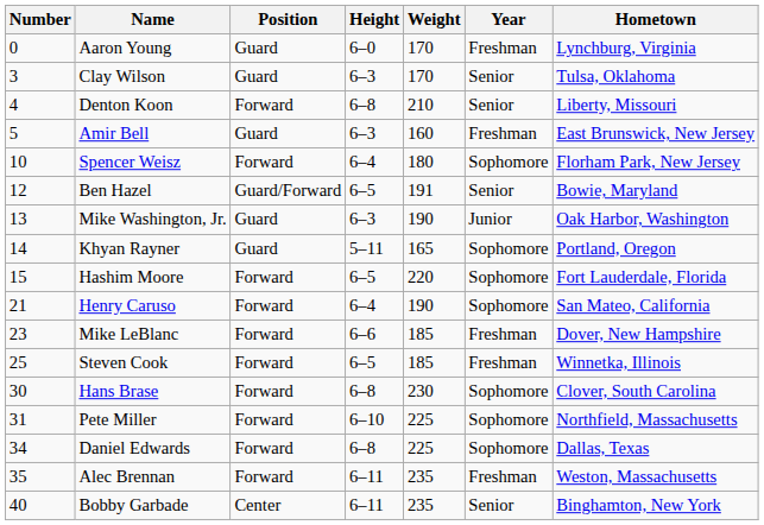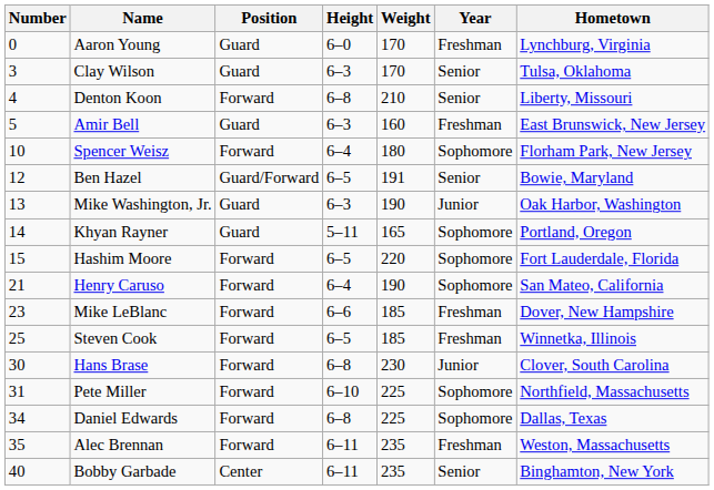 <table class="wikitable sortable" style="font-size: 95%;">
 <tr>
 <th>Number</th>
 <th>Name</th>
 <th>Position</th>
 <th>Height</th>
 <th>Weight</th>
 <th>Year</th>
 <th>Hometown</th>
 </tr>
 <tr>
 <td>0</td>
 <td>Aaron Young</td>
 <td>Guard</td>
 <td>6–0</td>
 <td>170</td>
 <td>Freshman</td>
 <td><a href='#'>Lynchburg, Virginia</a></td>
 </tr>
 <tr>
 <td>3</td>
 <td>Clay Wilson</td>
 <td>Guard</td>
 <td>6–3</td>
 <td>170</td>
 <td>Senior</td>
 <td><a href='#'>Tulsa, Oklahoma</a></td>
 </tr>
 <tr>
 <td>4</td>
 <td>Denton Koon</td>
 <td>Forward</td>
 <td>6–8</td>
 <td>210</td>
 <td>Senior</td>
 <td><a href='#'>Liberty, Missouri</a></td>
 </tr>
 <tr>
 <td>5</td>
 <td><a href='#'>Amir Bell</a></td>
 <td>Guard</td>
 <td>6–3</td>
 <td>160</td>
 <td>Freshman</td>
 <td><a href='#'>East Brunswick, New Jersey</a></td>
 </tr>
 <tr>
 <td>10</td>
 <td><a href='#'>Spencer Weisz</a></td>
 <td>Forward</td>
 <td>6–4</td>
 <td>180</td>
 <td>Sophomore</td>
 <td><a href='#'>Florham Park, New Jersey</a></td>
 </tr>
 <tr>
 <td>12</td>
 <td>Ben Hazel</td>
 <td>Guard/Forward</td>
 <td>6–5</td>
 <td>191</td>
 <td>Senior</td>
 <td><a href='#'>Bowie, Maryland</a></td>
 </tr>
 <tr>
 <td>13</td>
 <td>Mike Washington, Jr.</td>
 <td>Guard</td>
 <td>6–3</td>
 <td>190</td>
 <td>Junior</td>
 <td><a href='#'>Oak Harbor, Washington</a></td>
 </tr>
 <tr>
 <td>14</td>
 <td>Khyan Rayner</td>
 <td>Guard</td>
 <td>5–11</td>
 <td>165</td>
 <td>Sophomore</td>
 <td><a href='#'>Portland, Oregon</a></td>
 </tr>
 <tr>
 <td>15</td>
 <td>Hashim Moore</td>
 <td>Forward</td>
 <td>6–5</td>
 <td>220</td>
 <td>Sophomore</td>
 <td><a href='#'>Fort Lauderdale, Florida</a></td>
 </tr>
 <tr>
 <td>21</td>
 <td><a href='#'>Henry Caruso</a></td>
 <td>Forward</td>
 <td>6–4</td>
 <td>190</td>
 <td>Sophomore</td>
 <td><a href='#'>San Mateo, California</a></td>
 </tr>
 <tr>
 <td>23</td>
 <td>Mike LeBlanc</td>
 <td>Forward</td>
 <td>6–6</td>
 <td>185</td>
 <td>Freshman</td>
 <td><a href='#'>Dover, New Hampshire</a></td>
 </tr>
 <tr>
 <td>25</td>
 <td>Steven Cook</td>
 <td>Forward</td>
 <td>6–5</td>
 <td>185</td>
 <td>Freshman</td>
 <td><a href='#'>Winnetka, Illinois</a></td>
 </tr>
 <tr>
 <td>30</td>
 <td><a href='#'>Hans Brase</a></td>
 <td>Forward</td>
 <td>6–8</td>
 <td>230</td>
-<td>Sophomore</td>
+<td>Junior</td>
 <td><a href='#'>Clover, South Carolina</a></td>
 </tr>
 <tr>
 <td>31</td>
 <td>Pete Miller</td>
 <td>Forward</td>
 <td>6–10</td>
 <td>225</td>
 <td>Sophomore</td>
 <td><a href='#'>Northfield, Massachusetts</a></td>
 </tr>
 <tr>
 <td>34</td>
 <td>Daniel Edwards</td>
 <td>Forward</td>
 <td>6–8</td>
 <td>225</td>
 <td>Sophomore</td>
 <td><a href='#'>Dallas, Texas</a></td>
 </tr>
 <tr>
 <td>35</td>
 <td>Alec Brennan</td>
 <td>Forward</td>
 <td>6–11</td>
 <td>235</td>
 <td>Freshman</td>
 <td><a href='#'>Weston, Massachusetts</a></td>
 </tr>
 <tr>
 <td>40</td>
 <td>Bobby Garbade</td>
 <td>Center</td>
 <td>6–11</td>
 <td>235</td>
 <td>Senior</td>
 <td><a href='#'>Binghamton, New York</a></td>
 </tr>
 </table>
